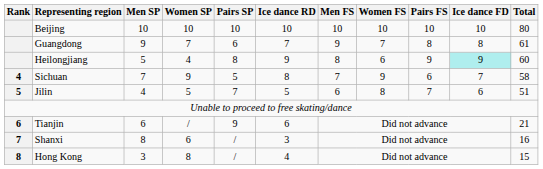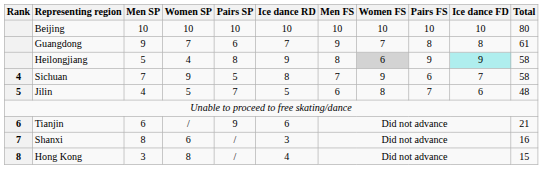 <table class="wikitable sortable" style="text-align:center">
 <tr>
 <th>Rank</th>
 <th>Representing region</th>
 <th>Men SP</th>
 <th>Women SP</th>
 <th>Pairs SP</th>
 <th>Ice dance RD</th>
 <th>Men FS</th>
 <th>Women FS</th>
 <th>Pairs FS</th>
 <th>Ice dance FD</th>
 <th>Total</th>
 </tr>
 <tr>
 <th></th>
 <td align="left">Beijing</td>
 <td>10</td>
 <td>10</td>
 <td>10</td>
 <td>10</td>
 <td>10</td>
 <td>10</td>
 <td>10</td>
 <td>10</td>
 <td>80</td>
 </tr>
 <tr>
 <th></th>
 <td align="left">Guangdong</td>
 <td>9</td>
 <td>7</td>
 <td>6</td>
 <td>7</td>
 <td>9</td>
 <td>7</td>
 <td>8</td>
 <td>8</td>
 <td>61</td>
 </tr>
 <tr>
 <th></th>
 <td align="left">Heilongjiang</td>
 <td>5</td>
 <td>4</td>
 <td>8</td>
 <td>9</td>
 <td>8</td>
-<td>6</td>
+<td style="background: lightgrey;">6</td>
 <td>9</td>
 <td style="background: paleturquoise;">9</td>
-<td>60</td>
+<td>58</td>
 </tr>
 <tr>
 <th>4</th>
 <td align="left">Sichuan</td>
 <td>7</td>
 <td>9</td>
 <td>5</td>
 <td>8</td>
 <td>7</td>
 <td>9</td>
 <td>6</td>
 <td>7</td>
 <td>58</td>
 </tr>
 <tr>
 <th>5</th>
 <td align="left">Jilin</td>
 <td>4</td>
 <td>5</td>
 <td>7</td>
 <td>5</td>
 <td>6</td>
 <td>8</td>
 <td>7</td>
 <td>6</td>
-<td>51</td>
+<td>48</td>
 </tr>
 <tr>
 <td align=center colspan=11><em>Unable to proceed to free skating/dance</em></td>
 </tr>
 <tr>
 <th>6</th>
 <td align="left">Tianjin</td>
 <td>6</td>
 <td>/</td>
 <td>9</td>
 <td>6</td>
 <td colspan=4>Did not advance</td>
 <td>21</td>
 </tr>
 <tr>
 <th>7</th>
 <td align="left">Shanxi</td>
 <td>8</td>
 <td>6</td>
 <td>/</td>
 <td>3</td>
 <td colspan=4>Did not advance</td>
 <td>16</td>
 </tr>
 <tr>
 <th>8</th>
 <td align="left">Hong Kong</td>
 <td>3</td>
 <td>8</td>
 <td>/</td>
 <td>4</td>
 <td colspan=4>Did not advance</td>
 <td>15</td>
 </tr>
 </table>
